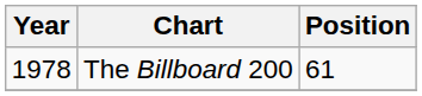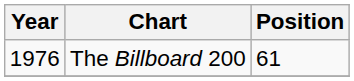 <table class="wikitable">
 <tr>
 <th>Year</th>
 <th>Chart</th>
 <th>Position</th>
 </tr>
 <tr>
-<td>1978</td>
+<td>1976</td>
 <td>The <em>Billboard</em> 200</td>
 <td>61</td>
 </tr>
 <tr>
 </tr>
 </table>
